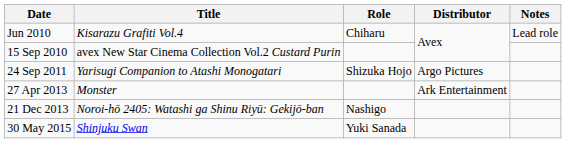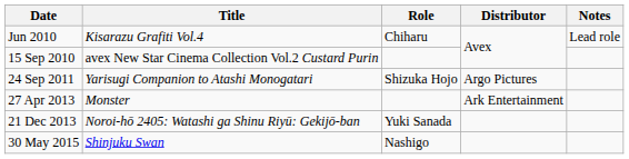 <table class="wikitable">
 <tr>
 <th>Date</th>
 <th>Title</th>
 <th>Role</th>
 <th>Distributor</th>
 <th>Notes</th>
 </tr>
 <tr>
 <td>Jun 2010</td>
 <td><em>Kisarazu Grafiti Vol.4</em></td>
 <td>Chiharu</td>
 <td rowspan="2">Avex</td>
 <td>Lead role</td>
 </tr>
 <tr>
 <td>15 Sep 2010</td>
 <td>avex New Star Cinema Collection Vol.2 <em>Custard Purin</em></td>
 <td></td>
 <td></td>
 </tr>
 <tr>
 <td>24 Sep 2011</td>
 <td><em>Yarisugi Companion to Atashi Monogatari</em></td>
 <td>Shizuka Hojo</td>
 <td>Argo Pictures</td>
 <td></td>
 </tr>
 <tr>
 <td>27 Apr 2013</td>
 <td><em>Monster</em></td>
 <td></td>
 <td>Ark Entertainment</td>
 <td></td>
 </tr>
 <tr>
 <td>21 Dec 2013</td>
 <td><em>Noroi-hō 2405: Watashi ga Shinu Riyū: Gekijō-ban</em></td>
-<td>Nashigo</td>
+<td>Yuki Sanada</td>
 <td></td>
 <td></td>
 </tr>
 <tr>
 <td>30 May 2015</td>
 <td><em><a href='#'>Shinjuku Swan</a></em></td>
-<td>Yuki Sanada</td>
+<td>Nashigo</td>
 <td></td>
 <td></td>
 </tr>
 </table>
